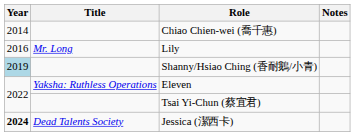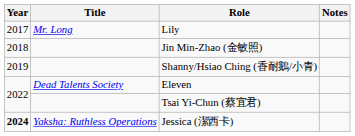 <table class="wikitable">
 <tr>
 <th>Year</th>
 <th>Title</th>
 <th>Role</th>
 <th>Notes</th>
 </tr>
 <tr>
-<td>2014</td>
-<td><em></em></td>
-<td>Chiao Chien-wei (喬千惠)</td>
-<td></td>
-</tr>
-<tr>
-<td>2016</td>
+<td>2017</td>
 <td><em><a href='#'>Mr. Long</a></em></td>
 <td>Lily</td>
 <td></td>
 </tr>
 <tr>
-<td style="background: lightblue;">2019</td>
+<td>2018</td>
+<td><em></em></td>
+<td>Jin Min-Zhao (金敏照)</td>
+<td></td>
+</tr>
+<tr>
+<td>2019</td>
 <td><em></em></td>
 <td>Shanny/Hsiao Ching (香耐鵝/小青)</td>
 <td></td>
 </tr>
 <tr>
 <td rowspan="2">2022</td>
-<td><em><a href='#'>Yaksha: Ruthless Operations</a></em></td>
+<td><em><a href='#'>Dead Talents Society</a></em></td>
 <td>Eleven</td>
 <td></td>
 </tr>
 <tr>
 <td><em></em></td>
 <td>Tsai Yi-Chun (蔡宜君)</td>
 <td></td>
 </tr>
 <tr>
 <td><strong>2024</strong></td>
-<td><em><a href='#'>Dead Talents Society</a></em></td>
+<td><em><a href='#'>Yaksha: Ruthless Operations</a></em></td>
 <td>Jessica (潔西卡)</td>
 <td></td>
 </tr>
 </table>
